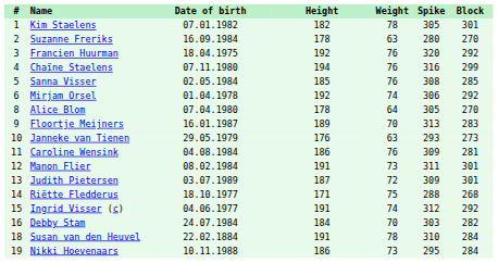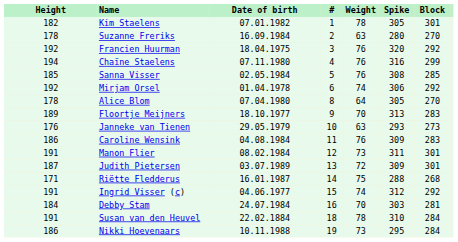 <table border=0 cellpadding=2 cellspacing=0  |- bgcolor=#FFECCE style="text-align:center; font-size:90%;" width=100%>
 <tr bgcolor=#BBF0C9>
-<th width=5%>#</th>
+<th width=21%>Height</th>
 <th width=25% align=left>Name</th>
 <th width=25%>Date of birth</th>
-<th width=21%>Height</th>
+<th width=5%>#</th>
 <th width=8%>Weight</th>
 <th width=8%>Spike</th>
 <th width=8%>Block</th>
 <th></th>
 </tr>
 <tr bgcolor=#E7FAEC>
-<td>1</td>
+<td>182</td>
 <td align=left><a href='#'>Kim Staelens</a></td>
 <td>07.01.1982</td>
-<td>182</td>
+<td>1</td>
 <td>78</td>
 <td>305</td>
 <td>301</td>
 <td></td>
 </tr>
 <tr bgcolor=#E7FAEC>
-<td>2</td>
+<td>178</td>
 <td align=left><a href='#'>Suzanne Freriks</a></td>
 <td>16.09.1984</td>
-<td>178</td>
+<td>2</td>
 <td>63</td>
 <td>280</td>
 <td>270</td>
 <td></td>
 </tr>
 <tr bgcolor=#E7FAEC>
-<td>3</td>
+<td>192</td>
 <td align=left><a href='#'>Francien Huurman</a></td>
 <td>18.04.1975</td>
-<td>192</td>
+<td>3</td>
 <td>76</td>
 <td>320</td>
 <td>292</td>
 <td></td>
 </tr>
 <tr bgcolor=#E7FAEC>
-<td>4</td>
+<td>194</td>
 <td align=left><a href='#'>Chaïne Staelens</a></td>
 <td>07.11.1980</td>
-<td>194</td>
+<td>4</td>
 <td>76</td>
 <td>316</td>
 <td>299</td>
 <td></td>
 </tr>
 <tr bgcolor=#E7FAEC>
-<td>5</td>
+<td>185</td>
 <td align=left><a href='#'>Sanna Visser</a></td>
 <td>02.05.1984</td>
-<td>185</td>
+<td>5</td>
 <td>76</td>
 <td>308</td>
 <td>285</td>
 <td></td>
 </tr>
 <tr bgcolor=#E7FAEC>
-<td>6</td>
+<td>192</td>
 <td align=left><a href='#'>Mirjam Orsel</a></td>
 <td>01.04.1978</td>
-<td>192</td>
+<td>6</td>
 <td>74</td>
 <td>306</td>
 <td>292</td>
 <td></td>
 </tr>
 <tr bgcolor=#E7FAEC>
-<td>8</td>
+<td>178</td>
 <td align=left><a href='#'>Alice Blom</a></td>
 <td>07.04.1980</td>
-<td>178</td>
+<td>8</td>
 <td>64</td>
 <td>305</td>
 <td>270</td>
 <td></td>
 </tr>
 <tr bgcolor=#E7FAEC>
+<td>189</td>
+<td align=left><a href='#'>Floortje Meijners</a></td>
+<td>18.10.1977</td>
 <td>9</td>
-<td align=left><a href='#'>Floortje Meijners</a></td>
-<td>16.01.1987</td>
-<td>189</td>
 <td>70</td>
 <td>313</td>
 <td>283</td>
 <td></td>
 </tr>
 <tr bgcolor=#E7FAEC>
-<td>10</td>
+<td>176</td>
 <td align=left><a href='#'>Janneke van Tienen</a></td>
 <td>29.05.1979</td>
-<td>176</td>
+<td>10</td>
 <td>63</td>
 <td>293</td>
 <td>273</td>
 <td></td>
 </tr>
 <tr bgcolor=#E7FAEC>
-<td>11</td>
+<td>186</td>
 <td align=left><a href='#'>Caroline Wensink</a></td>
 <td>04.08.1984</td>
-<td>186</td>
+<td>11</td>
 <td>76</td>
 <td>309</td>
-<td>281</td>
+<td>283</td>
 <td></td>
 </tr>
 <tr bgcolor=#E7FAEC>
-<td>12</td>
+<td>191</td>
 <td align=left><a href='#'>Manon Flier</a></td>
 <td>08.02.1984</td>
-<td>191</td>
+<td>12</td>
 <td>73</td>
 <td>311</td>
 <td>301</td>
 <td></td>
 </tr>
 <tr bgcolor=#E7FAEC>
-<td>13</td>
+<td>187</td>
 <td align=left><a href='#'>Judith Pietersen</a></td>
 <td>03.07.1989</td>
-<td>187</td>
+<td>13</td>
 <td>72</td>
 <td>309</td>
 <td>301</td>
 <td></td>
 </tr>
 <tr bgcolor=#E7FAEC>
+<td>171</td>
+<td align=left><a href='#'>Riëtte Fledderus</a></td>
+<td>16.01.1987</td>
 <td>14</td>
-<td align=left><a href='#'>Riëtte Fledderus</a></td>
-<td>18.10.1977</td>
-<td>171</td>
 <td>75</td>
 <td>288</td>
 <td>268</td>
 <td></td>
 </tr>
 <tr bgcolor=#E7FAEC>
-<td>15</td>
+<td>191</td>
 <td align=left><a href='#'>Ingrid Visser</a> (<a href='#'>c</a>)</td>
 <td>04.06.1977</td>
-<td>191</td>
+<td>15</td>
 <td>74</td>
 <td>312</td>
 <td>292</td>
 <td></td>
 </tr>
 <tr bgcolor=#E7FAEC>
-<td>16</td>
+<td>184</td>
 <td align=left><a href='#'>Debby Stam</a></td>
 <td>24.07.1984</td>
-<td>184</td>
+<td>16</td>
 <td>70</td>
 <td>303</td>
-<td>282</td>
+<td>281</td>
 <td></td>
 </tr>
 <tr bgcolor=#E7FAEC>
-<td>18</td>
+<td>191</td>
 <td align=left><a href='#'>Susan van den Heuvel</a></td>
 <td>22.02.1884</td>
-<td>191</td>
+<td>18</td>
 <td>78</td>
 <td>310</td>
 <td>284</td>
 <td></td>
 </tr>
 <tr bgcolor=#E7FAEC>
-<td>19</td>
+<td>186</td>
 <td align=left><a href='#'>Nikki Hoevenaars</a></td>
 <td>10.11.1988</td>
-<td>186</td>
+<td>19</td>
 <td>73</td>
 <td>295</td>
 <td>284</td>
 <td></td>
 </tr>
 </table>
